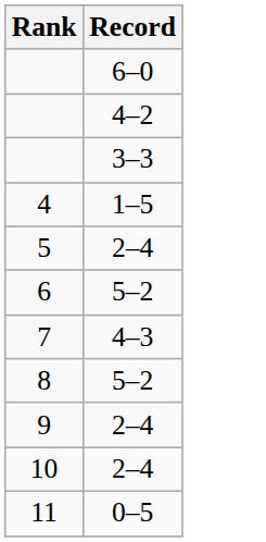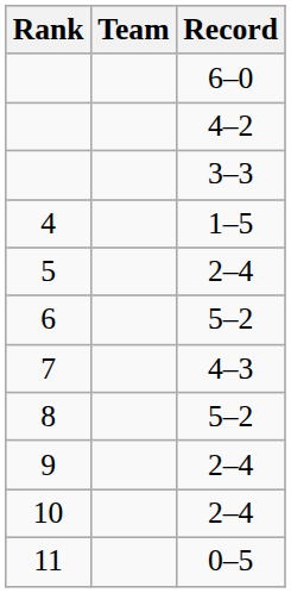 <table class="wikitable">
 <tr>
 <th>Rank</th>
+<th>Team</th>
 <th>Record</th>
 </tr>
 <tr>
 <td align=center></td>
+<td></td>
 <td align=center>6–0</td>
 </tr>
 <tr>
 <td align=center></td>
+<td></td>
 <td align=center>4–2</td>
 </tr>
 <tr>
 <td align=center></td>
+<td></td>
 <td align=center>3–3</td>
 </tr>
 <tr>
 <td align=center>4</td>
+<td></td>
 <td align=center>1–5</td>
 </tr>
 <tr>
 <td align=center>5</td>
+<td></td>
 <td align=center>2–4</td>
 </tr>
 <tr>
 <td align=center>6</td>
+<td></td>
 <td align=center>5–2</td>
 </tr>
 <tr>
 <td align=center>7</td>
+<td></td>
 <td align=center>4–3</td>
 </tr>
 <tr>
 <td align=center>8</td>
+<td></td>
 <td align=center>5–2</td>
 </tr>
 <tr>
 <td align=center>9</td>
+<td></td>
 <td align=center>2–4</td>
 </tr>
 <tr>
 <td align=center>10</td>
+<td></td>
 <td align=center>2–4</td>
 </tr>
 <tr>
 <td align=center>11</td>
+<td></td>
 <td align=center>0–5</td>
 </tr>
 </table>
